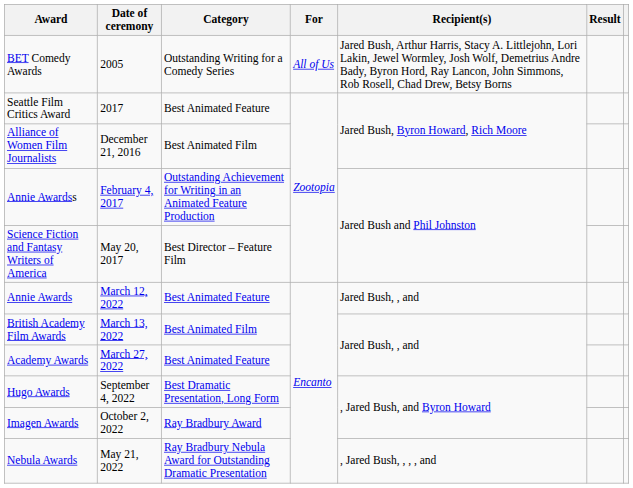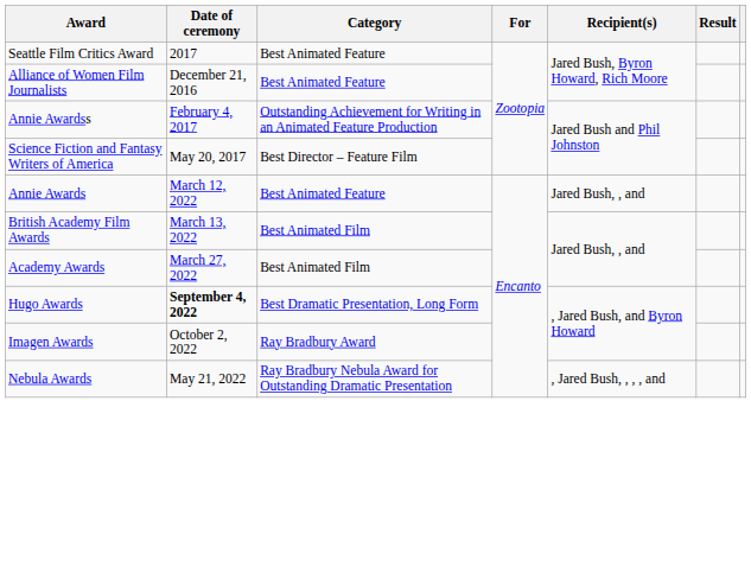 <table class="wikitable plainrowheaders sortable">
 <tr>
 <th scope="col">Award</th>
 <th scope="col">Date of ceremony</th>
 <th scope="col">Category</th>
 <th scope="col">For</th>
 <th scope="col">Recipient(s)</th>
 <th scope="col">Result</th>
 <th scope="col" class="unsortable"></th>
-</tr>
-<tr>
-<td><a href='#'>BET</a> Comedy Awards</td>
-<td>2005</td>
-<td>Outstanding Writing for a Comedy Series</td>
-<td><em><a href='#'>All of Us</a></em></td>
-<td>Jared Bush, Arthur Harris, Stacy A. Littlejohn, Lori Lakin, Jewel Wormley, Josh Wolf, Demetrius Andre Bady, Byron Hord, Ray Lancon, John Simmons, Rob Rosell, Chad Drew, Betsy Borns</td>
-<td></td>
-<td></td>
 </tr>
 <tr>
 <td>Seattle Film Critics Award</td>
 <td>2017</td>
 <td>Best Animated Feature</td>
 <td rowspan ="4"><em><a href='#'>Zootopia</a></em></td>
 <td rowspan=2>Jared Bush, <a href='#'>Byron Howard</a>, <a href='#'>Rich Moore</a></td>
 <td></td>
 <td></td>
 </tr>
 <tr>
 <td><a href='#'>Alliance of Women Film Journalists</a></td>
 <td>December 21, 2016</td>
-<td>Best Animated Film</td>
+<td><a href='#'>Best Animated Feature</a></td>
 <td></td>
 <td><br></td>
 </tr>
 <tr>
 <td><a href='#'>Annie Awards</a>s</td>
 <td><a href='#'>February 4, 2017</a></td>
 <td><a href='#'>Outstanding Achievement for Writing in an Animated Feature Production</a></td>
 <td rowspan="2">Jared Bush and <a href='#'>Phil Johnston</a></td>
 <td></td>
 <td></td>
 </tr>
 <tr>
 <td><a href='#'>Science Fiction and Fantasy Writers of America</a></td>
 <td>May 20, 2017</td>
 <td>Best Director – Feature Film</td>
 <td></td>
 <td></td>
 </tr>
 <tr>
 <td><a href='#'>Annie Awards</a></td>
 <td><a href='#'>March 12, 2022</a></td>
 <td><a href='#'>Best Animated Feature</a></td>
 <td rowspan ="6"><em><a href='#'>Encanto</a></em></td>
 <td>Jared Bush, , and </td>
 <td></td>
 <td></td>
 </tr>
 <tr>
 <td><a href='#'>British Academy Film Awards</a></td>
 <td><a href='#'>March 13, 2022</a></td>
 <td><a href='#'>Best Animated Film</a></td>
 <td rowspan="2">Jared Bush, ,  and </td>
 <td></td>
 <td></td>
 </tr>
 <tr>
 <td><a href='#'>Academy Awards</a></td>
 <td><a href='#'>March 27, 2022</a></td>
-<td><a href='#'>Best Animated Feature</a></td>
+<td>Best Animated Film</td>
 <td></td>
 <td></td>
 </tr>
 <tr>
 <td><a href='#'>Hugo Awards</a></td>
-<td>September 4, 2022</td>
+<td><strong>September 4, 2022</strong></td>
 <td><a href='#'>Best Dramatic Presentation, Long Form</a></td>
 <td rowspan="2">, Jared Bush, and <a href='#'>Byron Howard</a></td>
 <td></td>
 <td></td>
 </tr>
 <tr>
 <td><a href='#'>Imagen Awards</a></td>
 <td>October 2, 2022</td>
 <td><a href='#'>Ray Bradbury Award</a></td>
 <td></td>
 <td></td>
 </tr>
 <tr>
 <td><a href='#'>Nebula Awards</a></td>
 <td>May 21, 2022</td>
 <td><a href='#'>Ray Bradbury Nebula Award for Outstanding Dramatic Presentation</a></td>
 <td>, Jared Bush, , , , and </td>
 <td></td>
 <td></td>
 </tr>
 </table>
